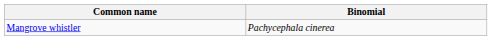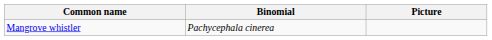 <table width=50% class="wikitable">
 <tr>
 <th width=30%>Common name</th>
 <th width=30%>Binomial</th>
+<th width=20%>Picture</th>
 </tr>
 <tr>
 <td><a href='#'>Mangrove whistler</a></td>
 <td><em>Pachycephala cinerea</em></td>
+<td></td>
 </tr>
 </table>
